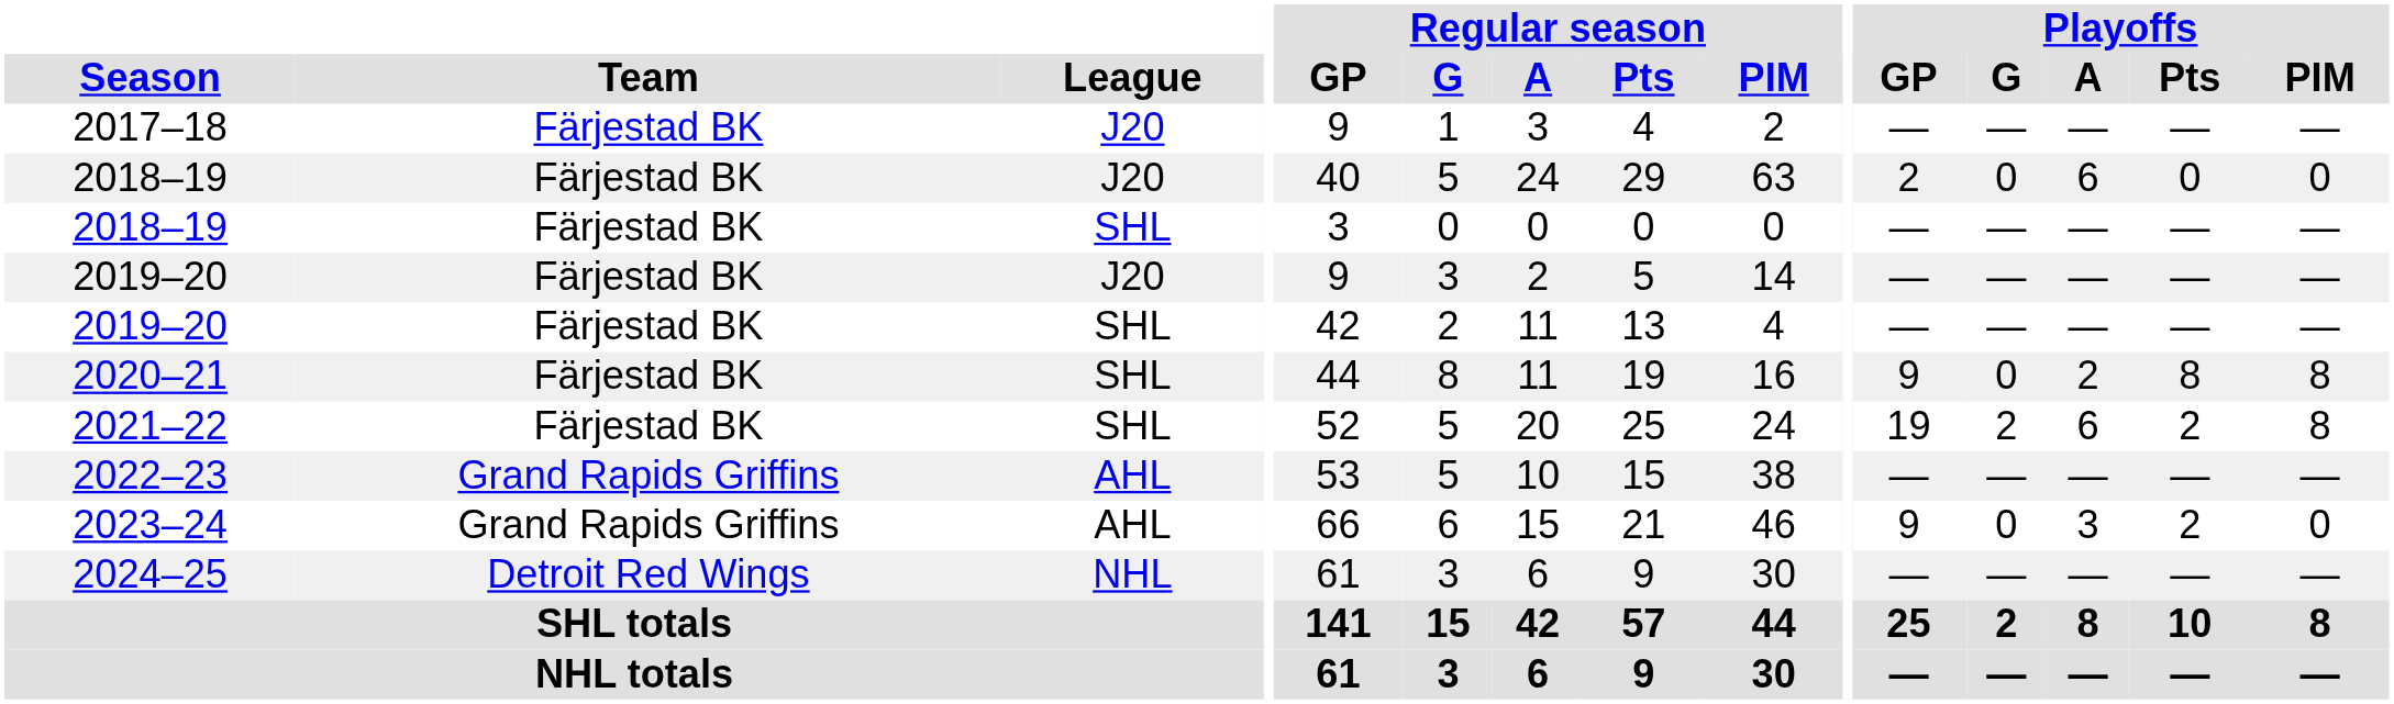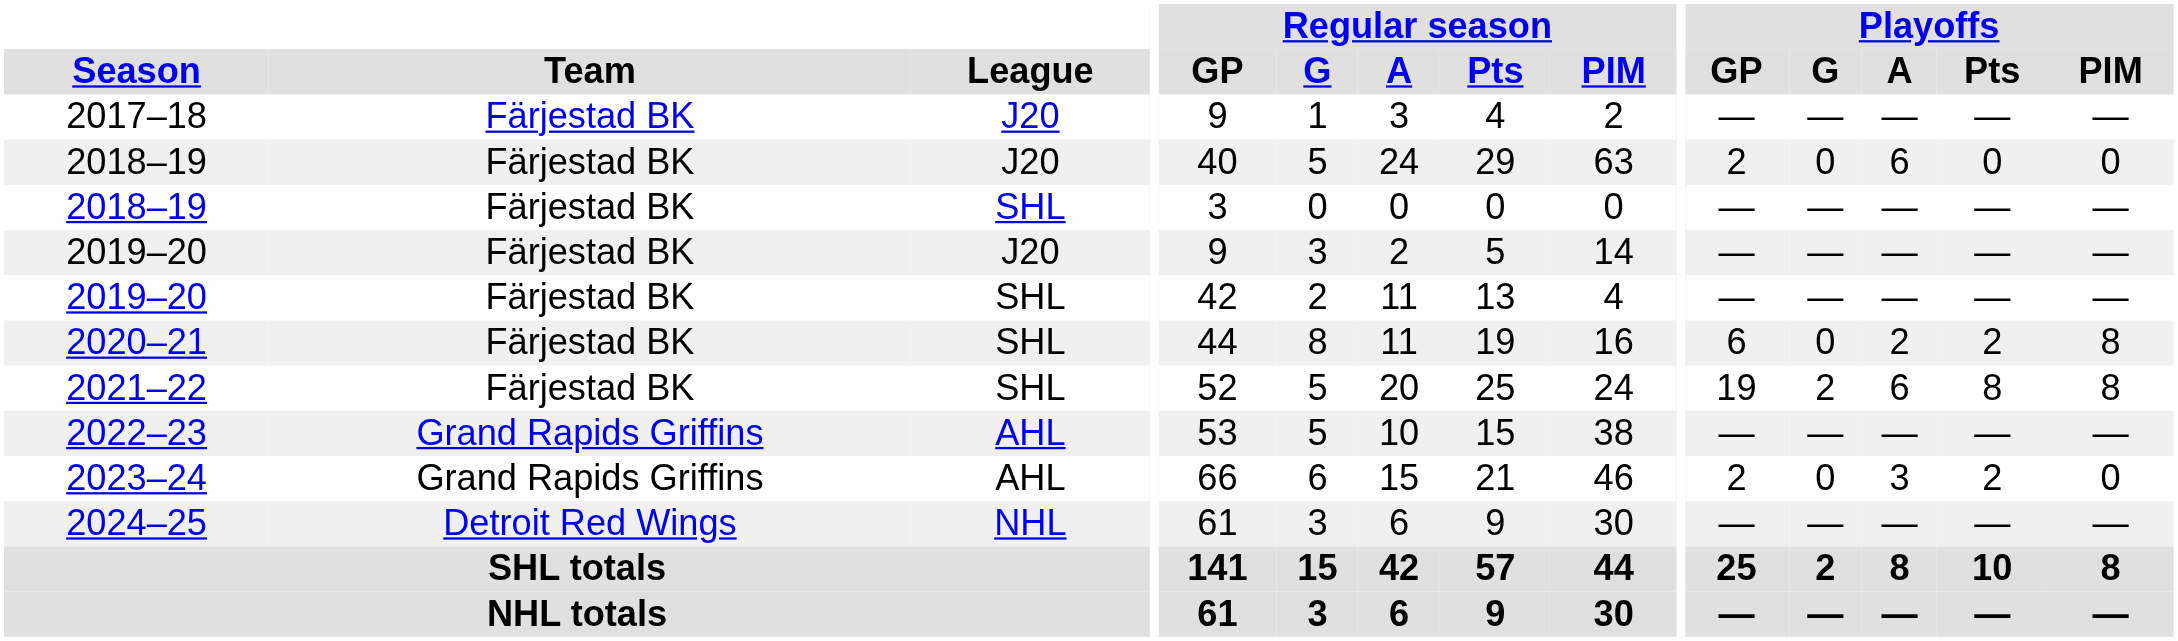 <table border="0" cellpadding="1" cellspacing="0" style="text-align:center; width:60em">
 <tr bgcolor="#e0e0e0">
 <th colspan="3" bgcolor="#ffffff"></th>
 <th rowspan="99" bgcolor="#ffffff"></th>
 <th colspan="5"><a href='#'>Regular season</a></th>
 <th rowspan="99" bgcolor="#ffffff"></th>
 <th colspan="5"><a href='#'>Playoffs</a></th>
 </tr>
 <tr bgcolor="#e0e0e0">
 <th><a href='#'>Season</a></th>
 <th>Team</th>
 <th>League</th>
 <th>GP</th>
 <th><a href='#'>G</a></th>
 <th><a href='#'>A</a></th>
 <th><a href='#'>Pts</a></th>
 <th><a href='#'>PIM</a></th>
 <th>GP</th>
 <th>G</th>
 <th>A</th>
 <th>Pts</th>
 <th>PIM</th>
 </tr>
 <tr>
 <td>2017–18</td>
 <td><a href='#'>Färjestad BK</a></td>
 <td><a href='#'>J20</a></td>
 <td>9</td>
 <td>1</td>
 <td>3</td>
 <td>4</td>
 <td>2</td>
 <td>—</td>
 <td>—</td>
 <td>—</td>
 <td>—</td>
 <td>—</td>
 </tr>
 <tr style="background:#f0f0f0;">
 <td>2018–19</td>
 <td>Färjestad BK</td>
 <td>J20</td>
 <td>40</td>
 <td>5</td>
 <td>24</td>
 <td>29</td>
 <td>63</td>
 <td>2</td>
 <td>0</td>
 <td>6</td>
 <td>0</td>
 <td>0</td>
 </tr>
 <tr>
 <td><a href='#'>2018–19</a></td>
 <td>Färjestad BK</td>
 <td><a href='#'>SHL</a></td>
 <td>3</td>
 <td>0</td>
 <td>0</td>
 <td>0</td>
 <td>0</td>
 <td>—</td>
 <td>—</td>
 <td>—</td>
 <td>—</td>
 <td>—</td>
 </tr>
 <tr style="background:#f0f0f0;">
 <td>2019–20</td>
 <td>Färjestad BK</td>
 <td>J20</td>
 <td>9</td>
 <td>3</td>
 <td>2</td>
 <td>5</td>
 <td>14</td>
 <td>—</td>
 <td>—</td>
 <td>—</td>
 <td>—</td>
 <td>—</td>
 </tr>
 <tr>
 <td><a href='#'>2019–20</a></td>
 <td>Färjestad BK</td>
 <td>SHL</td>
 <td>42</td>
 <td>2</td>
 <td>11</td>
 <td>13</td>
 <td>4</td>
 <td>—</td>
 <td>—</td>
 <td>—</td>
 <td>—</td>
 <td>—</td>
 </tr>
 <tr style="background:#f0f0f0;">
 <td><a href='#'>2020–21</a></td>
 <td>Färjestad BK</td>
 <td>SHL</td>
 <td>44</td>
 <td>8</td>
 <td>11</td>
 <td>19</td>
 <td>16</td>
-<td>9</td>
+<td>6</td>
 <td>0</td>
 <td>2</td>
-<td>8</td>
+<td>2</td>
 <td>8</td>
 </tr>
 <tr>
 <td><a href='#'>2021–22</a></td>
 <td>Färjestad BK</td>
 <td>SHL</td>
 <td>52</td>
 <td>5</td>
 <td>20</td>
 <td>25</td>
 <td>24</td>
 <td>19</td>
 <td>2</td>
 <td>6</td>
-<td>2</td>
+<td>8</td>
 <td>8</td>
 </tr>
 <tr style="background:#f0f0f0;">
 <td><a href='#'>2022–23</a></td>
 <td><a href='#'>Grand Rapids Griffins</a></td>
 <td><a href='#'>AHL</a></td>
 <td>53</td>
 <td>5</td>
 <td>10</td>
 <td>15</td>
 <td>38</td>
 <td>—</td>
 <td>—</td>
 <td>—</td>
 <td>—</td>
 <td>—</td>
 </tr>
 <tr>
 <td><a href='#'>2023–24</a></td>
 <td>Grand Rapids Griffins</td>
 <td>AHL</td>
 <td>66</td>
 <td>6</td>
 <td>15</td>
 <td>21</td>
 <td>46</td>
-<td>9</td>
+<td>2</td>
 <td>0</td>
 <td>3</td>
 <td>2</td>
 <td>0</td>
 </tr>
 <tr style="background:#f0f0f0;">
 <td><a href='#'>2024–25</a></td>
 <td><a href='#'>Detroit Red Wings</a></td>
 <td><a href='#'>NHL</a></td>
 <td>61</td>
 <td>3</td>
 <td>6</td>
 <td>9</td>
 <td>30</td>
 <td>—</td>
 <td>—</td>
 <td>—</td>
 <td>—</td>
 <td>—</td>
 </tr>
 <tr bgcolor="#e0e0e0">
 <th colspan="3">SHL totals</th>
 <th>141</th>
 <th>15</th>
 <th>42</th>
 <th>57</th>
 <th>44</th>
 <th>25</th>
 <th>2</th>
 <th>8</th>
 <th>10</th>
 <th>8</th>
 </tr>
 <tr bgcolor="#e0e0e0">
 <th colspan="3">NHL totals</th>
 <th>61</th>
 <th>3</th>
 <th>6</th>
 <th>9</th>
 <th>30</th>
 <th>—</th>
 <th>—</th>
 <th>—</th>
 <th>—</th>
 <th>—</th>
 </tr>
 </table>
